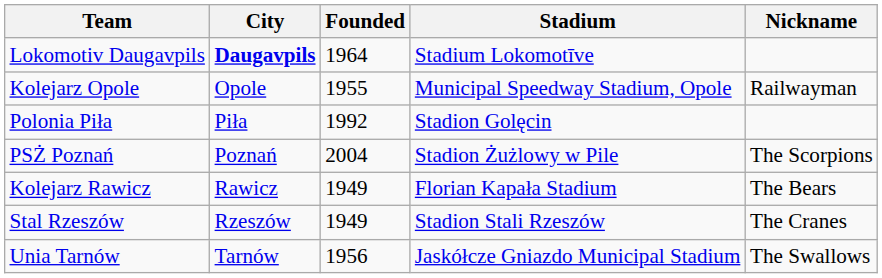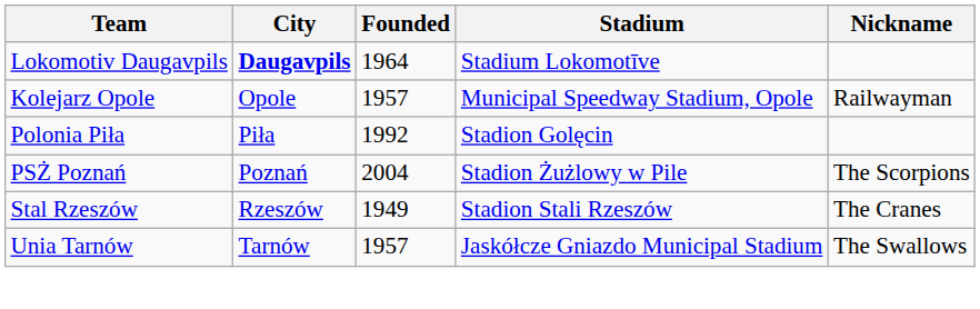 <table class="wikitable sortable" style="font-size: 100%;">
 <tr>
 <th>Team</th>
 <th>City</th>
 <th>Founded</th>
 <th>Stadium</th>
 <th>Nickname</th>
 </tr>
 <tr>
 <td><a href='#'>Lokomotiv Daugavpils</a></td>
 <td><strong><a href='#'>Daugavpils</a></strong></td>
 <td>1964</td>
 <td><a href='#'>Stadium Lokomotīve</a></td>
 <td></td>
 </tr>
 <tr>
 <td><a href='#'>Kolejarz Opole</a></td>
 <td><a href='#'>Opole</a></td>
-<td>1955</td>
+<td>1957</td>
 <td><a href='#'>Municipal Speedway Stadium, Opole</a></td>
 <td>Railwayman</td>
 </tr>
 <tr>
 <td><a href='#'>Polonia Piła</a></td>
 <td><a href='#'>Piła</a></td>
 <td>1992</td>
 <td><a href='#'>Stadion Golęcin</a></td>
 <td></td>
 </tr>
 <tr>
 <td><a href='#'>PSŻ Poznań</a></td>
 <td><a href='#'>Poznań</a></td>
 <td>2004</td>
 <td><a href='#'>Stadion Żużlowy w Pile</a></td>
 <td>The Scorpions</td>
 </tr>
 <tr>
-<td><a href='#'>Kolejarz Rawicz</a></td>
-<td><a href='#'>Rawicz</a></td>
-<td>1949</td>
-<td><a href='#'>Florian Kapała Stadium</a></td>
-<td>The Bears</td>
-</tr>
-<tr>
 <td><a href='#'>Stal Rzeszów</a></td>
 <td><a href='#'>Rzeszów</a></td>
 <td>1949</td>
 <td><a href='#'>Stadion Stali Rzeszów</a></td>
 <td>The Cranes</td>
 </tr>
 <tr>
 <td><a href='#'>Unia Tarnów</a></td>
 <td><a href='#'>Tarnów</a></td>
-<td>1956</td>
+<td>1957</td>
 <td><a href='#'>Jaskółcze Gniazdo Municipal Stadium</a></td>
 <td>The Swallows</td>
 </tr>
 </table>
